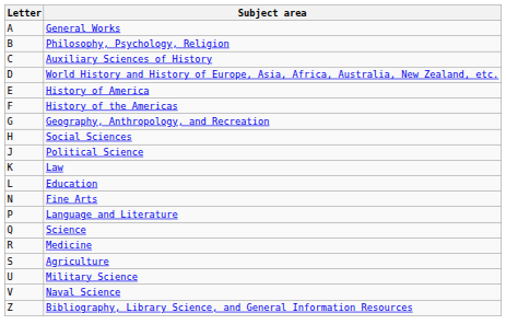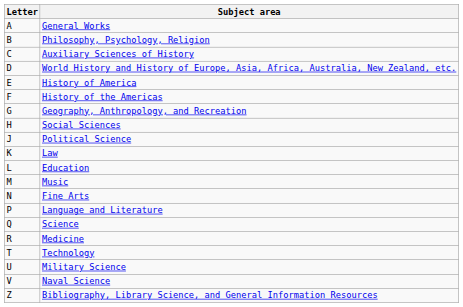 <table class="wikitable">
 <tr>
 <th>Letter</th>
 <th>Subject area</th>
 </tr>
 <tr>
 <td>A</td>
 <td><a href='#'>General Works</a></td>
 </tr>
 <tr>
 <td>B</td>
 <td><a href='#'>Philosophy, Psychology, Religion</a></td>
 </tr>
 <tr>
 <td>C</td>
 <td><a href='#'>Auxiliary Sciences of History</a></td>
 </tr>
 <tr>
 <td>D</td>
 <td><a href='#'>World History and History of Europe, Asia, Africa, Australia, New Zealand, etc.</a></td>
 </tr>
 <tr>
 <td>E</td>
 <td><a href='#'>History of America</a></td>
 </tr>
 <tr>
 <td>F</td>
 <td><a href='#'>History of the Americas</a></td>
 </tr>
 <tr>
 <td>G</td>
 <td><a href='#'>Geography, Anthropology, and Recreation</a></td>
 </tr>
 <tr>
 <td>H</td>
 <td><a href='#'>Social Sciences</a></td>
 </tr>
 <tr>
 <td>J</td>
 <td><a href='#'>Political Science</a></td>
 </tr>
 <tr>
 <td>K</td>
 <td><a href='#'>Law</a></td>
 </tr>
 <tr>
 <td>L</td>
 <td><a href='#'>Education</a></td>
 </tr>
 <tr>
+<td>M</td>
+<td><a href='#'>Music</a></td>
+</tr>
+<tr>
 <td>N</td>
 <td><a href='#'>Fine Arts</a></td>
 </tr>
 <tr>
 <td>P</td>
 <td><a href='#'>Language and Literature</a></td>
 </tr>
 <tr>
 <td>Q</td>
 <td><a href='#'>Science</a></td>
 </tr>
 <tr>
 <td>R</td>
 <td><a href='#'>Medicine</a></td>
 </tr>
 <tr>
-<td>S</td>
-<td><a href='#'>Agriculture</a></td>
+<td>T</td>
+<td><a href='#'>Technology</a></td>
 </tr>
 <tr>
 <td>U</td>
 <td><a href='#'>Military Science</a></td>
 </tr>
 <tr>
 <td>V</td>
 <td><a href='#'>Naval Science</a></td>
 </tr>
 <tr>
 <td>Z</td>
 <td><a href='#'>Bibliography, Library Science, and General Information Resources</a></td>
 </tr>
 </table>
